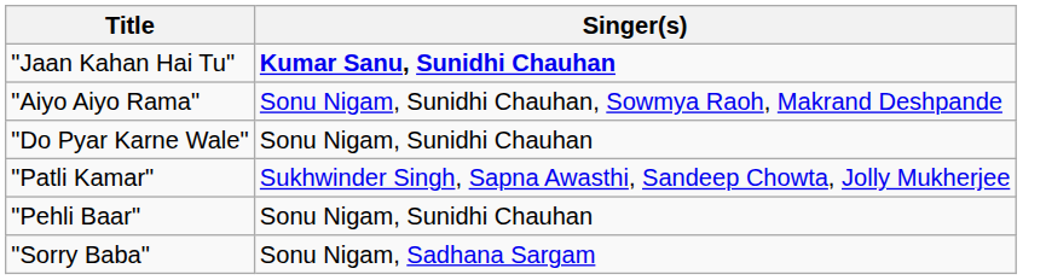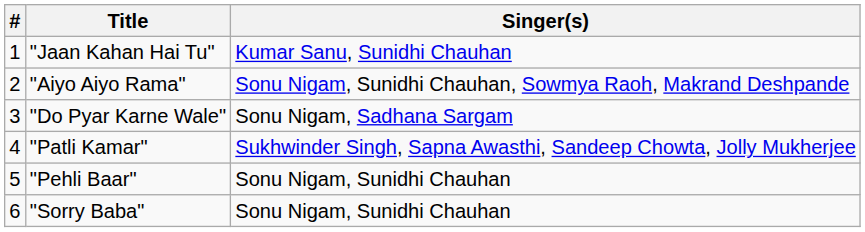 <table class="wikitable" style="font-size:95%;">
 <tr>
+<th>#</th>
 <th>Title</th>
 <th>Singer(s)</th>
 </tr>
 <tr>
+<td>1</td>
 <td>"Jaan Kahan Hai Tu"</td>
-<td><strong><a href='#'>Kumar Sanu</a>, <a href='#'>Sunidhi Chauhan</a></strong></td>
+<td><a href='#'>Kumar Sanu</a>, <a href='#'>Sunidhi Chauhan</a></td>
 </tr>
 <tr>
+<td>2</td>
 <td>"Aiyo Aiyo Rama"</td>
 <td><a href='#'>Sonu Nigam</a>, Sunidhi Chauhan, <a href='#'>Sowmya Raoh</a>, <a href='#'>Makrand Deshpande</a></td>
 </tr>
 <tr>
+<td>3</td>
 <td>"Do Pyar Karne Wale"</td>
-<td>Sonu Nigam, Sunidhi Chauhan</td>
+<td>Sonu Nigam, <a href='#'>Sadhana Sargam</a></td>
 </tr>
 <tr>
+<td>4</td>
 <td>"Patli Kamar"</td>
 <td><a href='#'>Sukhwinder Singh</a>, <a href='#'>Sapna Awasthi</a>, <a href='#'>Sandeep Chowta</a>, <a href='#'>Jolly Mukherjee</a></td>
 </tr>
 <tr>
+<td>5</td>
 <td>"Pehli Baar"</td>
 <td>Sonu Nigam, Sunidhi Chauhan</td>
 </tr>
 <tr>
+<td>6</td>
 <td>"Sorry Baba"</td>
-<td>Sonu Nigam, <a href='#'>Sadhana Sargam</a></td>
+<td>Sonu Nigam, Sunidhi Chauhan</td>
 </tr>
 </table>
